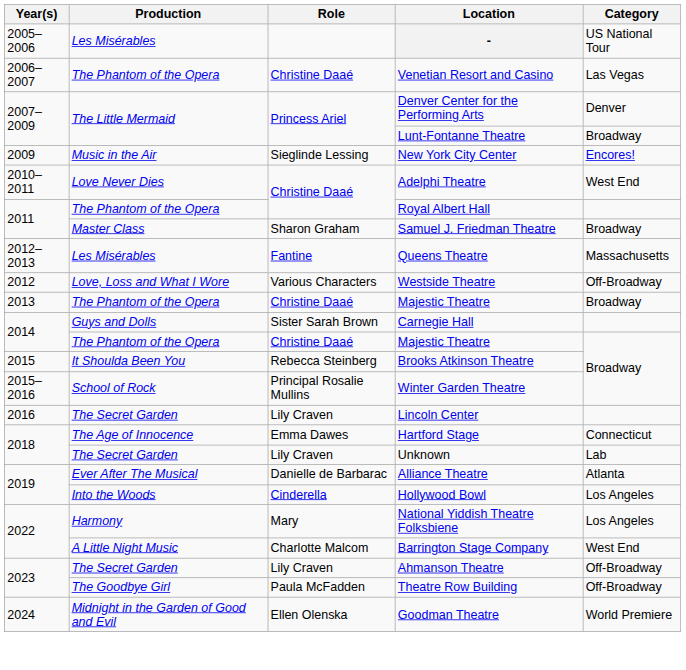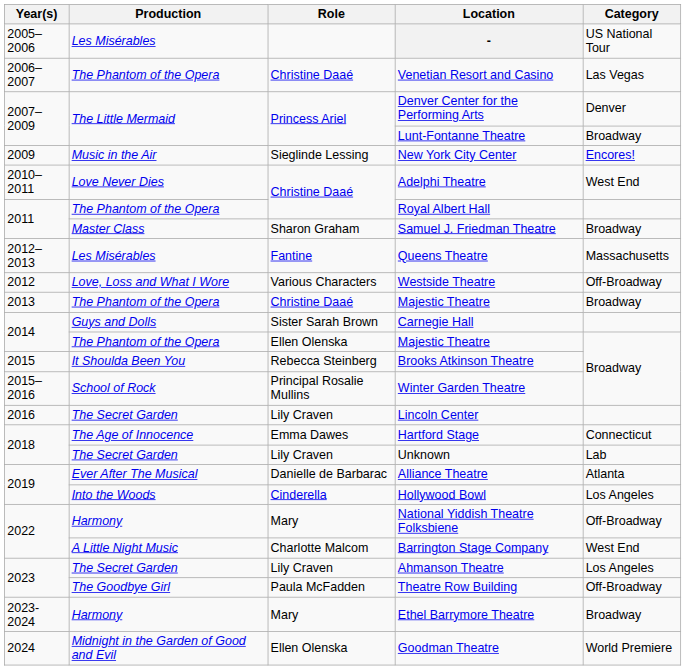 <table class="wikitable">
 <tr>
 <th scope="col">Year(s)</th>
 <th scope="col">Production</th>
 <th scope="col">Role</th>
 <th scope="col">Location</th>
 <th scope="col">Category</th>
 </tr>
 <tr>
 <td>2005–2006</td>
 <td><em><a href='#'>Les Misérables</a></em></td>
 <td></td>
 <th>-</th>
 <td>US National Tour</td>
 </tr>
 <tr>
 <td>2006–2007</td>
 <td><em><a href='#'>The Phantom of the Opera</a></em></td>
 <td><a href='#'>Christine Daaé</a></td>
 <td><a href='#'>Venetian Resort and Casino</a></td>
 <td>Las Vegas</td>
 </tr>
 <tr>
 <td rowspan="2">2007–2009</td>
 <td rowspan="2"><em><a href='#'>The Little Mermaid</a></em></td>
 <td rowspan="2"><a href='#'>Princess Ariel</a></td>
 <td><a href='#'>Denver Center for the Performing Arts</a></td>
 <td>Denver</td>
 </tr>
 <tr>
 <td><a href='#'>Lunt-Fontanne Theatre</a></td>
 <td>Broadway</td>
 </tr>
 <tr>
 <td>2009</td>
 <td><em><a href='#'>Music in the Air</a></em></td>
 <td>Sieglinde Lessing</td>
 <td><a href='#'>New York City Center</a></td>
 <td><a href='#'>Encores!</a></td>
 </tr>
 <tr>
 <td>2010–2011</td>
 <td><em><a href='#'>Love Never Dies</a></em></td>
 <td rowspan="2"><a href='#'>Christine Daaé</a></td>
 <td><a href='#'>Adelphi Theatre</a></td>
 <td>West End</td>
 </tr>
 <tr>
 <td rowspan=2>2011</td>
 <td><em><a href='#'>The Phantom of the Opera</a></em></td>
 <td><a href='#'>Royal Albert Hall</a></td>
 <td></td>
 </tr>
 <tr>
 <td><em><a href='#'>Master Class</a></em></td>
 <td>Sharon Graham</td>
 <td><a href='#'>Samuel J. Friedman Theatre</a></td>
 <td>Broadway</td>
 </tr>
 <tr>
 <td>2012–2013</td>
 <td><em><a href='#'>Les Misérables</a></em></td>
 <td><a href='#'>Fantine</a></td>
 <td><a href='#'>Queens Theatre</a></td>
 <td>Massachusetts</td>
 </tr>
 <tr>
 <td>2012</td>
 <td><em><a href='#'>Love, Loss and What I Wore</a></em></td>
 <td>Various Characters</td>
 <td><a href='#'>Westside Theatre</a></td>
 <td>Off-Broadway</td>
 </tr>
 <tr>
 <td>2013</td>
 <td><em><a href='#'>The Phantom of the Opera</a></em></td>
 <td><a href='#'>Christine Daaé</a></td>
 <td><a href='#'>Majestic Theatre</a></td>
 <td>Broadway</td>
 </tr>
 <tr>
 <td rowspan=2>2014</td>
 <td><em><a href='#'>Guys and Dolls</a></em></td>
 <td>Sister Sarah Brown</td>
 <td><a href='#'>Carnegie Hall</a></td>
 <td></td>
 </tr>
 <tr>
 <td><em><a href='#'>The Phantom of the Opera</a></em></td>
-<td><a href='#'>Christine Daaé</a></td>
+<td>Ellen Olenska</td>
 <td><a href='#'>Majestic Theatre</a></td>
 <td rowspan=3>Broadway</td>
 </tr>
 <tr>
 <td>2015</td>
 <td><em><a href='#'>It Shoulda Been You</a></em></td>
 <td>Rebecca Steinberg</td>
 <td><a href='#'>Brooks Atkinson Theatre</a></td>
 </tr>
 <tr>
 <td>2015–2016</td>
 <td><em><a href='#'>School of Rock</a></em></td>
 <td>Principal Rosalie Mullins</td>
 <td><a href='#'>Winter Garden Theatre</a></td>
 </tr>
 <tr>
 <td>2016</td>
 <td><em><a href='#'>The Secret Garden</a></em></td>
 <td>Lily Craven</td>
 <td><a href='#'>Lincoln Center</a></td>
 <td></td>
 </tr>
 <tr>
 <td rowspan=2>2018</td>
 <td><em><a href='#'>The Age of Innocence</a></em></td>
 <td>Emma Dawes</td>
 <td><a href='#'>Hartford Stage</a></td>
 <td>Connecticut</td>
 </tr>
 <tr>
 <td><em><a href='#'>The Secret Garden</a></em></td>
 <td>Lily Craven</td>
 <td>Unknown</td>
 <td>Lab</td>
 </tr>
 <tr>
 <td rowspan=2>2019</td>
 <td><em><a href='#'>Ever After The Musical</a></em></td>
 <td>Danielle de Barbarac</td>
 <td><a href='#'>Alliance Theatre</a></td>
 <td>Atlanta</td>
 </tr>
 <tr>
 <td><em><a href='#'>Into the Woods</a></em></td>
 <td><a href='#'>Cinderella</a></td>
 <td><a href='#'>Hollywood Bowl</a></td>
 <td>Los Angeles</td>
 </tr>
 <tr>
 <td rowspan=2>2022</td>
 <td><em><a href='#'>Harmony</a></em></td>
 <td>Mary</td>
 <td><a href='#'>National Yiddish Theatre Folksbiene</a></td>
-<td>Los Angeles</td>
+<td>Off-Broadway</td>
 </tr>
 <tr>
 <td><em><a href='#'>A Little Night Music</a></em></td>
 <td>Charlotte Malcom</td>
 <td><a href='#'>Barrington Stage Company</a></td>
 <td>West End</td>
 </tr>
 <tr>
 <td rowspan=2>2023</td>
 <td><em><a href='#'>The Secret Garden</a></em></td>
 <td>Lily Craven</td>
 <td><a href='#'>Ahmanson Theatre</a></td>
-<td>Off-Broadway</td>
+<td>Los Angeles</td>
 </tr>
 <tr>
 <td><em><a href='#'>The Goodbye Girl</a></em></td>
 <td>Paula McFadden</td>
 <td><a href='#'>Theatre Row Building</a></td>
 <td>Off-Broadway</td>
+</tr>
+<tr>
+<td>2023-2024</td>
+<td><em><a href='#'>Harmony</a></em></td>
+<td>Mary</td>
+<td><a href='#'>Ethel Barrymore Theatre</a></td>
+<td>Broadway</td>
 </tr>
 <tr>
 <td>2024</td>
 <td><em><a href='#'>Midnight in the Garden of Good and Evil</a></em></td>
 <td>Ellen Olenska</td>
 <td><a href='#'>Goodman Theatre</a></td>
 <td>World Premiere</td>
 </tr>
 </table>
